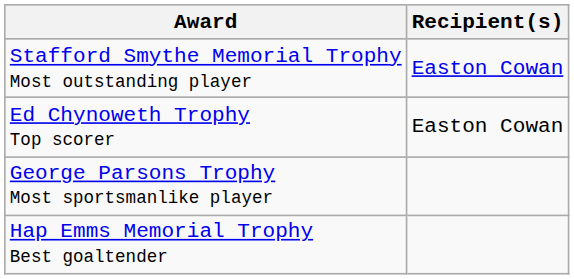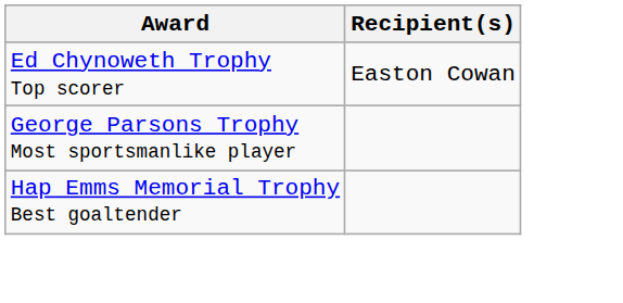 <table class="wikitable">
 <tr>
 <th>Award</th>
 <th>Recipient(s)</th>
-</tr>
-<tr>
-<td><a href='#'>Stafford Smythe Memorial Trophy</a> <br><small>Most outstanding player</small></td>
-<td><a href='#'>Easton Cowan</a> </td>
 </tr>
 <tr>
 <td><a href='#'>Ed Chynoweth Trophy</a><br><small>Top scorer</small></td>
 <td>Easton Cowan </td>
 </tr>
 <tr>
 <td><a href='#'>George Parsons Trophy</a><br><small>Most sportsmanlike player</small></td>
 <td></td>
 </tr>
 <tr>
 <td><a href='#'>Hap Emms Memorial Trophy</a><br><small>Best goaltender</small></td>
 <td></td>
 </tr>
 </table>
